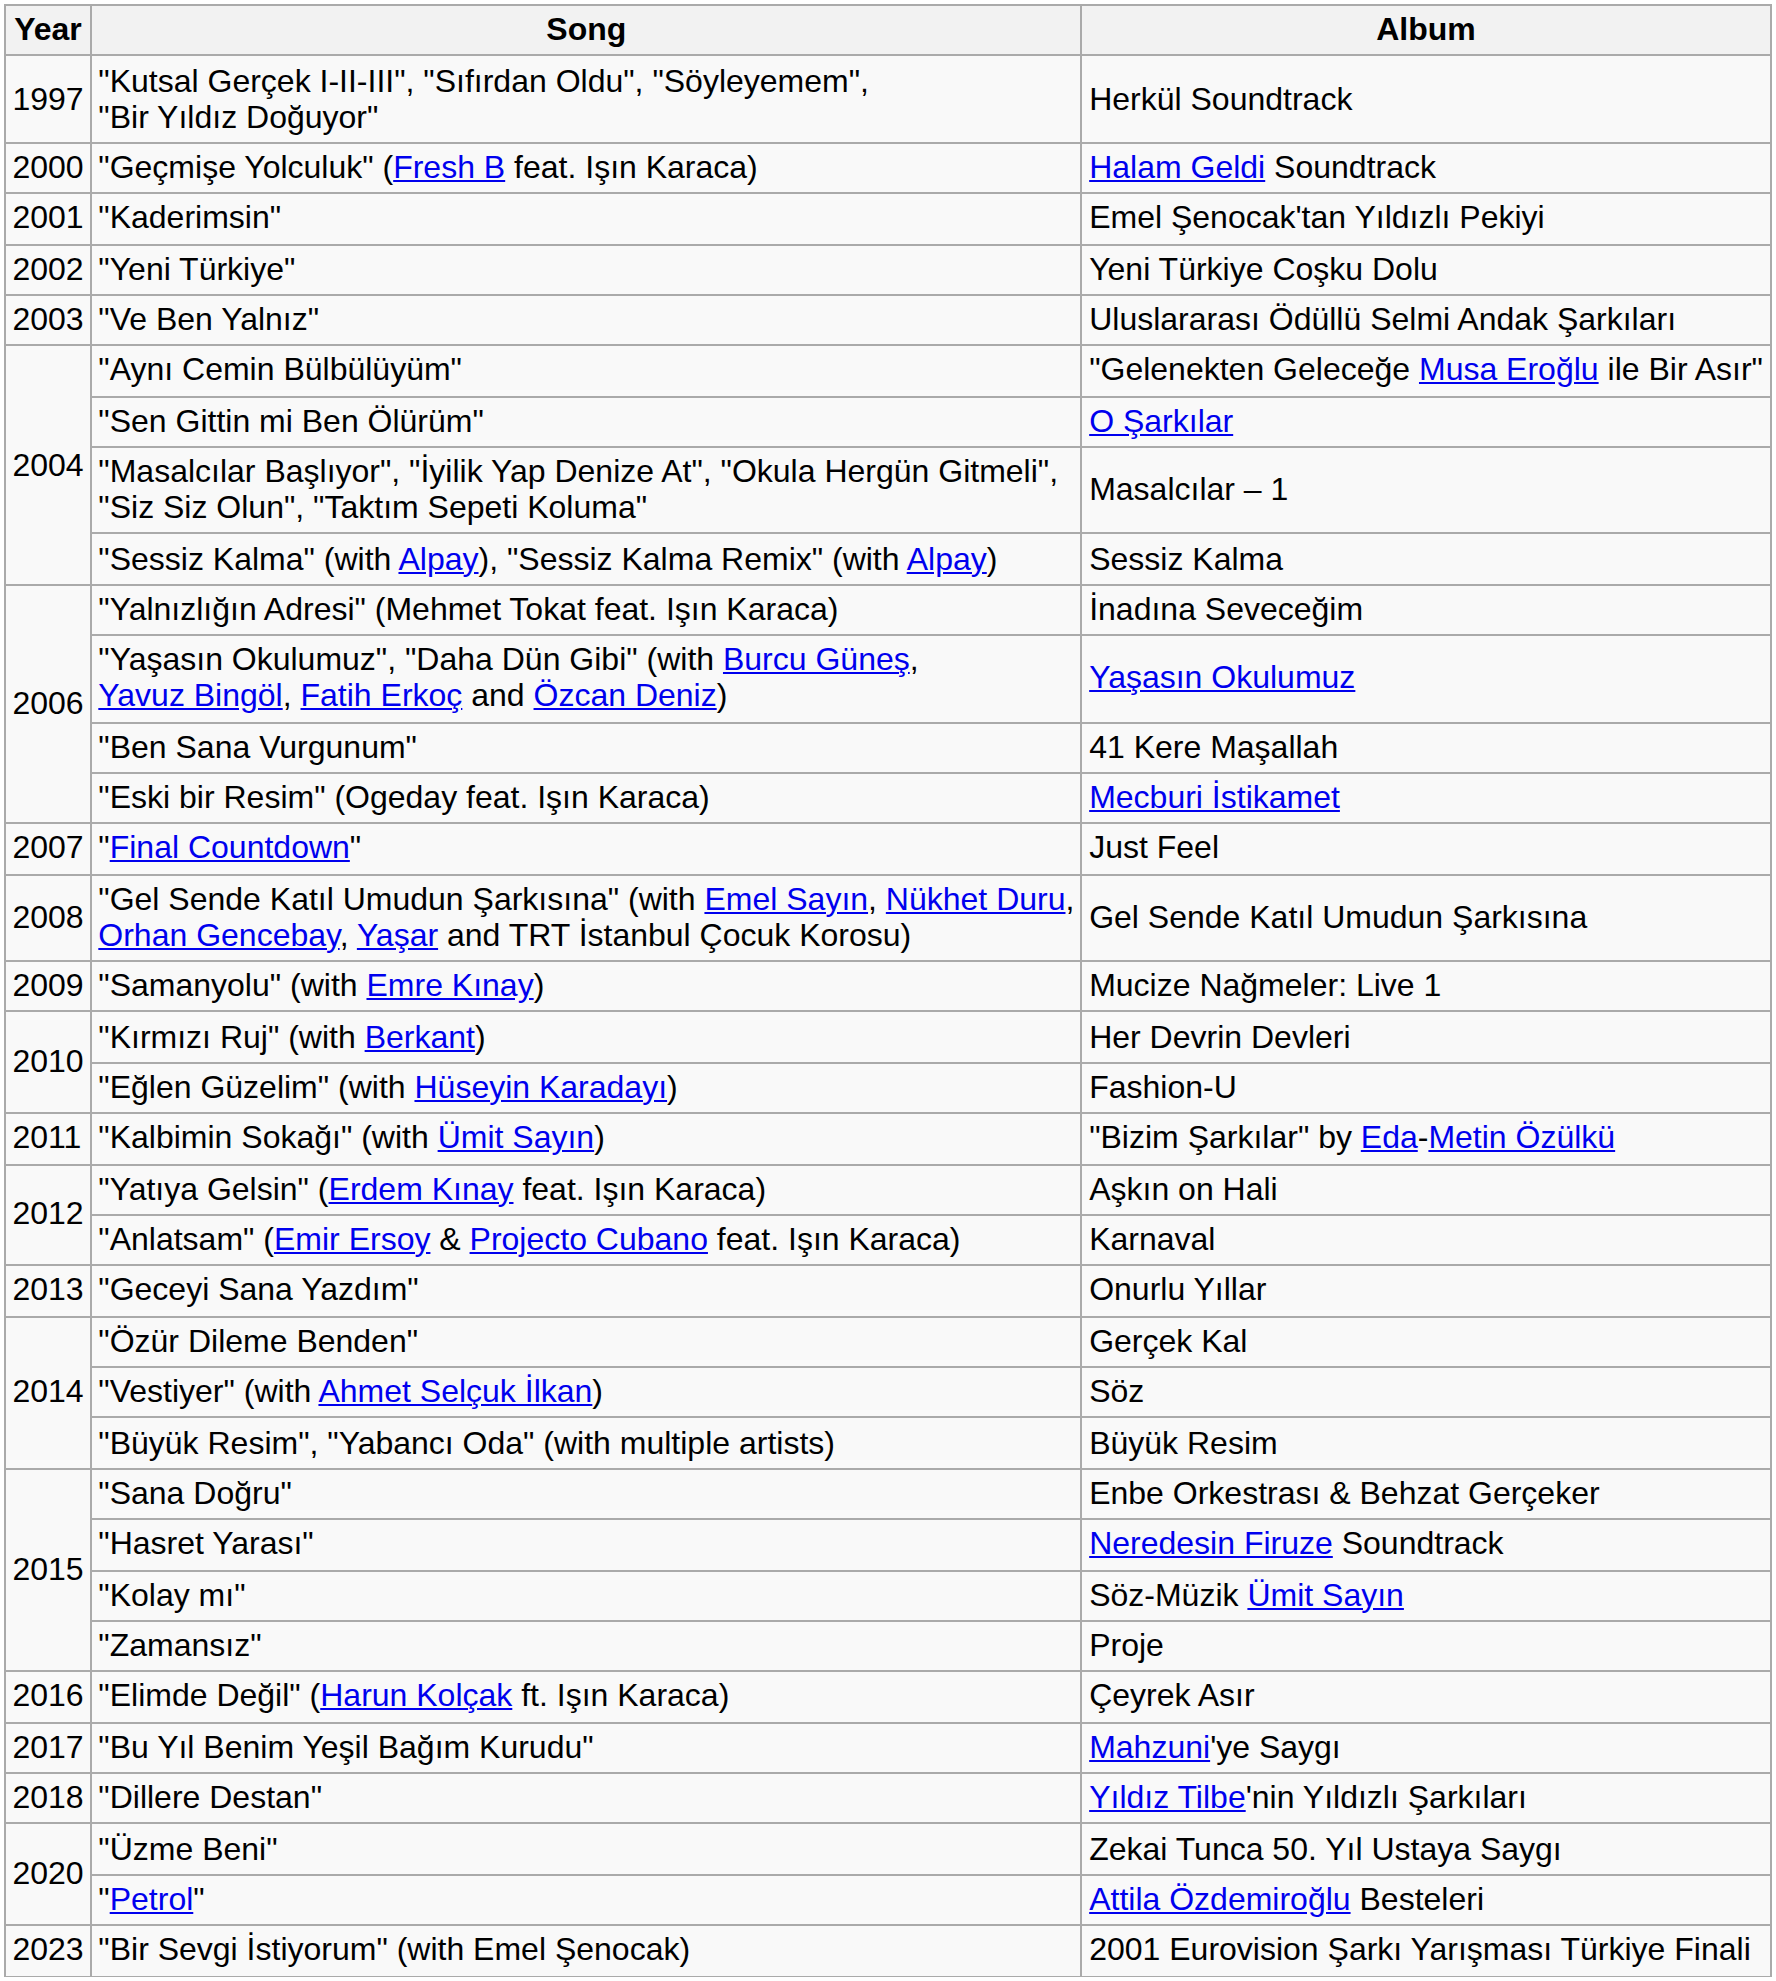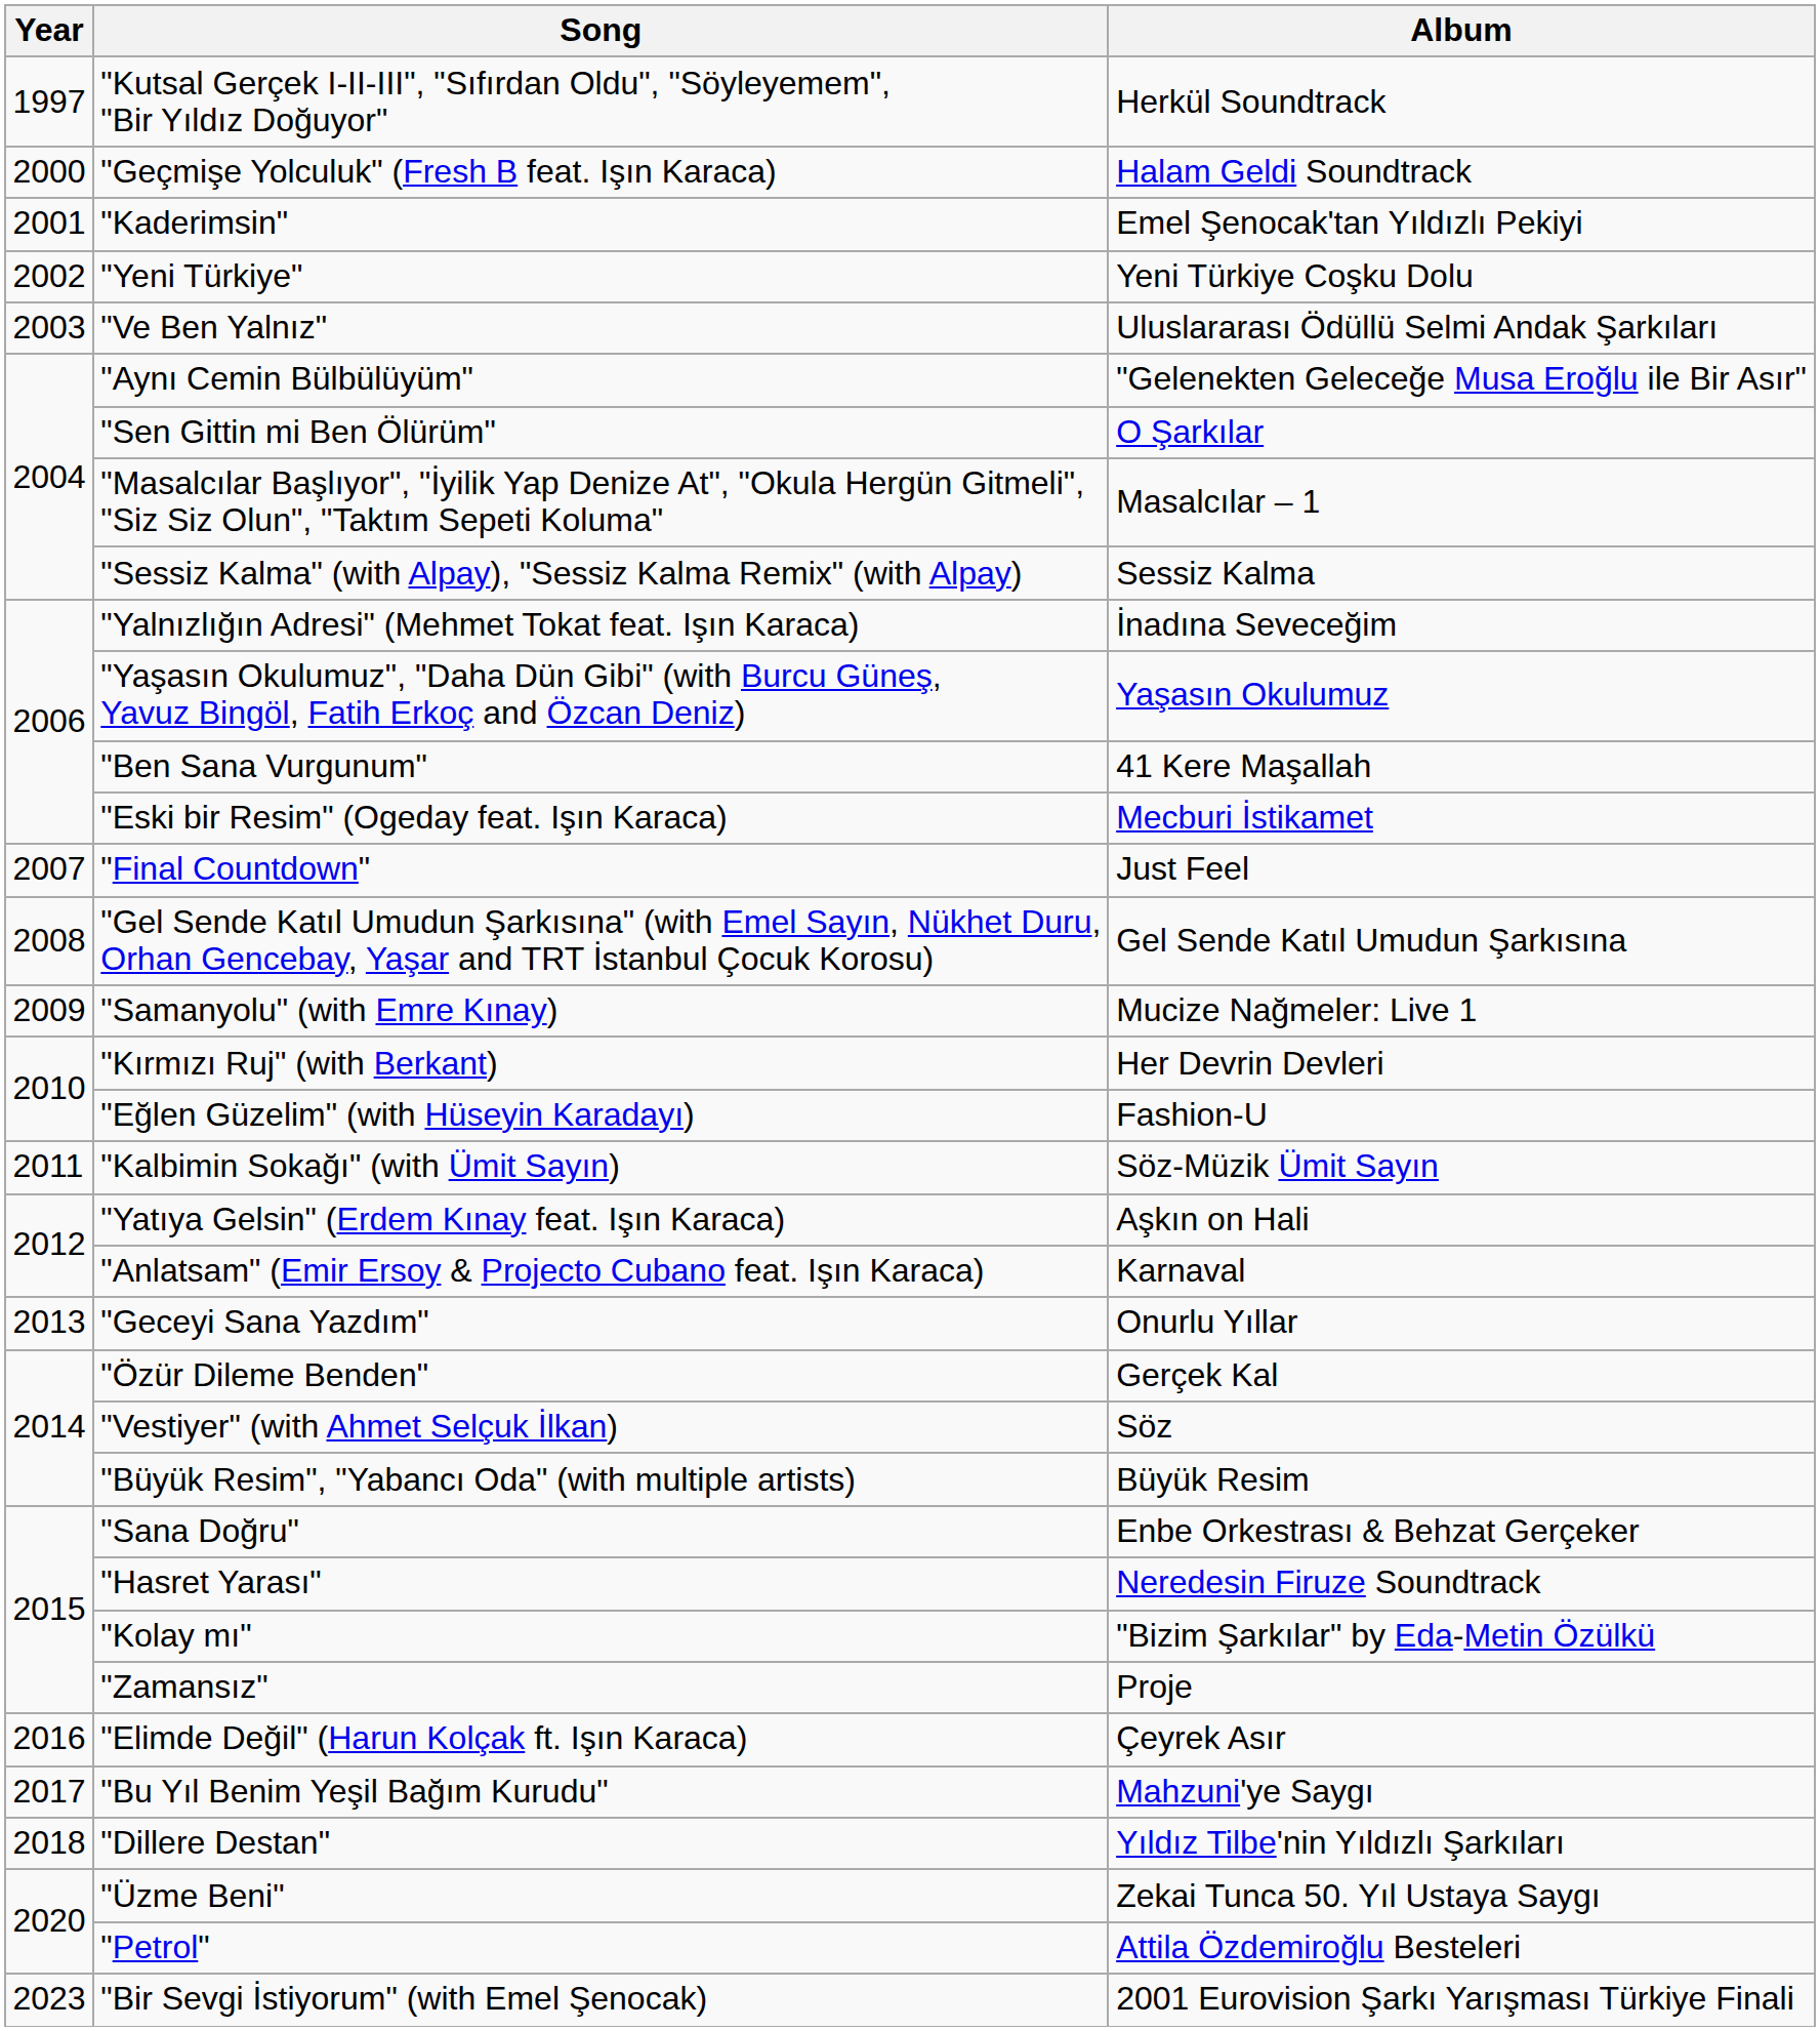 <table class="wikitable">
 <tr>
 <th>Year</th>
 <th>Song</th>
 <th>Album</th>
 </tr>
 <tr>
 <td>1997</td>
 <td>"Kutsal Gerçek I-II-III", "Sıfırdan Oldu", "Söyleyemem",<br> "Bir Yıldız Doğuyor"</td>
 <td>Herkül Soundtrack</td>
 </tr>
 <tr>
 <td>2000</td>
 <td>"Geçmişe Yolculuk" (<a href='#'>Fresh B</a> feat. Işın Karaca)</td>
 <td><a href='#'>Halam Geldi</a> Soundtrack</td>
 </tr>
 <tr>
 <td>2001</td>
 <td>"Kaderimsin"</td>
 <td>Emel Şenocak'tan Yıldızlı Pekiyi</td>
 </tr>
 <tr>
 <td>2002</td>
 <td>"Yeni Türkiye"</td>
 <td>Yeni Türkiye Coşku Dolu</td>
 </tr>
 <tr>
 <td>2003</td>
 <td>"Ve Ben Yalnız"</td>
 <td>Uluslararası Ödüllü Selmi Andak Şarkıları</td>
 </tr>
 <tr>
 <td rowspan="4">2004</td>
 <td>"Aynı Cemin Bülbülüyüm"</td>
 <td>"Gelenekten Geleceğe <a href='#'>Musa Eroğlu</a> ile Bir Asır"</td>
 </tr>
 <tr>
 <td>"Sen Gittin mi Ben Ölürüm"</td>
 <td><a href='#'>O Şarkılar</a></td>
 </tr>
 <tr>
 <td>"Masalcılar Başlıyor", "İyilik Yap Denize At", "Okula Hergün Gitmeli",<br> "Siz Siz Olun", "Taktım Sepeti Koluma"</td>
 <td>Masalcılar – 1</td>
 </tr>
 <tr>
 <td>"Sessiz Kalma" (with <a href='#'>Alpay</a>), "Sessiz Kalma Remix" (with <a href='#'>Alpay</a>)</td>
 <td>Sessiz Kalma</td>
 </tr>
 <tr>
 <td rowspan="4">2006</td>
 <td>"Yalnızlığın Adresi" (Mehmet Tokat feat. Işın Karaca)</td>
 <td>İnadına Seveceğim</td>
 </tr>
 <tr>
 <td>"Yaşasın Okulumuz", "Daha Dün Gibi" (with <a href='#'>Burcu Güneş</a>,<br> <a href='#'>Yavuz Bingöl</a>, <a href='#'>Fatih Erkoç</a> and <a href='#'>Özcan Deniz</a>)</td>
 <td><a href='#'>Yaşasın Okulumuz</a></td>
 </tr>
 <tr>
 <td>"Ben Sana Vurgunum"</td>
 <td>41 Kere Maşallah</td>
 </tr>
 <tr>
 <td>"Eski bir Resim" (Ogeday feat. Işın Karaca)</td>
 <td><a href='#'>Mecburi İstikamet</a></td>
 </tr>
 <tr>
 <td>2007</td>
 <td>"<a href='#'>Final Countdown</a>"</td>
 <td>Just Feel</td>
 </tr>
 <tr>
 <td>2008</td>
 <td>"Gel Sende Katıl Umudun Şarkısına" (with <a href='#'>Emel Sayın</a>, <a href='#'>Nükhet Duru</a>,<br><a href='#'>Orhan Gencebay</a>, <a href='#'>Yaşar</a> and TRT İstanbul Çocuk Korosu)</td>
 <td>Gel Sende Katıl Umudun Şarkısına</td>
 </tr>
 <tr>
 <td>2009</td>
 <td>"Samanyolu" (with <a href='#'>Emre Kınay</a>)</td>
 <td>Mucize Nağmeler: Live 1</td>
 </tr>
 <tr>
 <td rowspan="2">2010</td>
 <td>"Kırmızı Ruj" (with <a href='#'>Berkant</a>)</td>
 <td>Her Devrin Devleri</td>
 </tr>
 <tr>
 <td>"Eğlen Güzelim" (with <a href='#'>Hüseyin Karadayı</a>)</td>
 <td>Fashion-U</td>
 </tr>
 <tr>
 <td>2011</td>
 <td>"Kalbimin Sokağı" (with <a href='#'>Ümit Sayın</a>)</td>
-<td>"Bizim Şarkılar" by <a href='#'>Eda</a>-<a href='#'>Metin Özülkü</a></td>
+<td>Söz-Müzik <a href='#'>Ümit Sayın</a></td>
 </tr>
 <tr>
 <td rowspan="2">2012</td>
 <td>"Yatıya Gelsin" (<a href='#'>Erdem Kınay</a> feat. Işın Karaca)</td>
 <td>Aşkın on Hali</td>
 </tr>
 <tr>
 <td>"Anlatsam" (<a href='#'>Emir Ersoy</a> & <a href='#'>Projecto Cubano</a> feat. Işın Karaca)</td>
 <td>Karnaval</td>
 </tr>
 <tr>
 <td>2013</td>
 <td>"Geceyi Sana Yazdım"</td>
 <td>Onurlu Yıllar</td>
 </tr>
 <tr>
 <td rowspan="3">2014</td>
 <td>"Özür Dileme Benden"</td>
 <td>Gerçek Kal</td>
 </tr>
 <tr>
 <td>"Vestiyer" (with <a href='#'>Ahmet Selçuk İlkan</a>)</td>
 <td>Söz</td>
 </tr>
 <tr>
 <td>"Büyük Resim", "Yabancı Oda" (with multiple artists)</td>
 <td>Büyük Resim</td>
 </tr>
 <tr>
 <td rowspan="4">2015</td>
 <td>"Sana Doğru"</td>
 <td>Enbe Orkestrası & Behzat Gerçeker</td>
 </tr>
 <tr>
 <td>"Hasret Yarası"</td>
 <td><a href='#'>Neredesin Firuze</a> Soundtrack</td>
 </tr>
 <tr>
 <td>"Kolay mı"</td>
-<td>Söz-Müzik <a href='#'>Ümit Sayın</a></td>
+<td>"Bizim Şarkılar" by <a href='#'>Eda</a>-<a href='#'>Metin Özülkü</a></td>
 </tr>
 <tr>
 <td>"Zamansız"</td>
 <td>Proje</td>
 </tr>
 <tr>
 <td>2016</td>
 <td>"Elimde Değil" (<a href='#'>Harun Kolçak</a> ft. Işın Karaca)</td>
 <td>Çeyrek Asır</td>
 </tr>
 <tr>
 <td>2017</td>
 <td>"Bu Yıl Benim Yeşil Bağım Kurudu"</td>
 <td><a href='#'>Mahzuni</a>'ye Saygı</td>
 </tr>
 <tr>
 <td>2018</td>
 <td>"Dillere Destan"</td>
 <td><a href='#'>Yıldız Tilbe</a>'nin Yıldızlı Şarkıları</td>
 </tr>
 <tr>
 <td rowspan=2>2020</td>
 <td>"Üzme Beni"</td>
 <td>Zekai Tunca 50. Yıl Ustaya Saygı</td>
 </tr>
 <tr>
 <td>"<a href='#'>Petrol</a>"</td>
 <td><a href='#'>Attila Özdemiroğlu</a> Besteleri</td>
 </tr>
 <tr>
 <td>2023</td>
 <td>"Bir Sevgi İstiyorum" (with Emel Şenocak)</td>
 <td>2001 Eurovision Şarkı Yarışması Türkiye Finali</td>
 </tr>
 </table>
